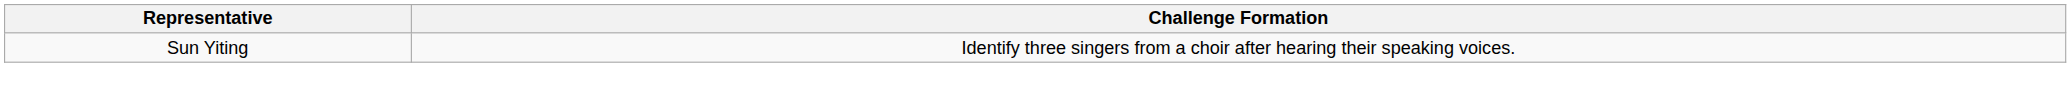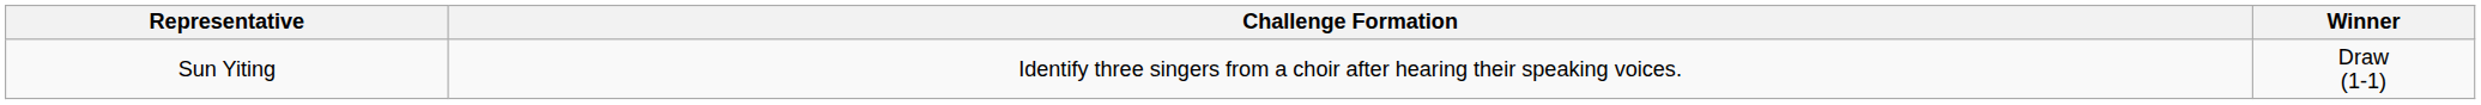 <table class="wikitable" style="width:92%; text-align:center">
 <tr>
 <th>Representative</th>
 <th>Challenge Formation</th>
+<th>Winner</th>
 </tr>
 <tr>
 <td>Sun Yiting</td>
 <td>Identify three singers from a choir after hearing their speaking voices.</td>
+<td>Draw<br>(1-1)</td>
 </tr>
 </table>
